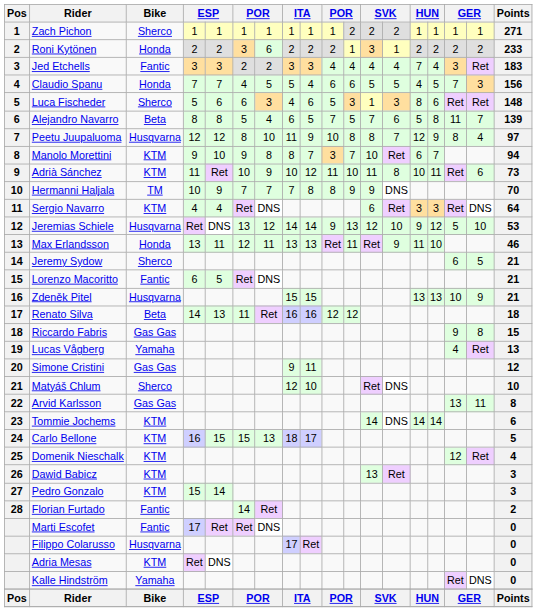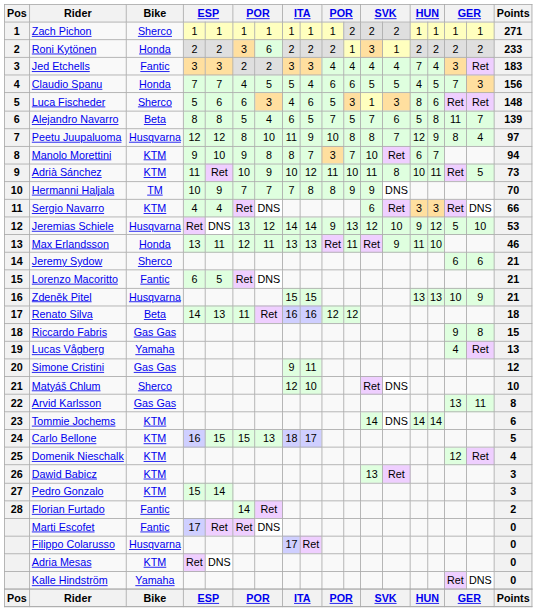 <table class="wikitable" style="font-size: 80%; text-align:center">
 <tr valign="top">
 <th valign="middle">Pos</th>
 <th valign="middle">Rider</th>
 <th valign="middle">Bike</th>
 <th colspan=2><a href='#'>ESP</a><br></th>
 <th colspan=2><a href='#'>POR</a><br></th>
 <th colspan=2><a href='#'>ITA</a><br></th>
 <th colspan=2><a href='#'>POR</a><br></th>
 <th colspan=2><a href='#'>SVK</a><br></th>
 <th colspan=2><a href='#'>HUN</a><br></th>
 <th colspan=2><a href='#'>GER</a><br></th>
 <th valign="middle">Points</th>
 </tr>
 <tr>
 <th>1</th>
 <td align=left> <a href='#'>Zach Pichon</a></td>
 <td><a href='#'>Sherco</a></td>
 <td style="background:#ffffbf;">1</td>
 <td style="background:#ffffbf;">1</td>
 <td style="background:#ffffbf;">1</td>
 <td style="background:#ffffbf;">1</td>
 <td style="background:#ffffbf;">1</td>
 <td style="background:#ffffbf;">1</td>
 <td style="background:#ffffbf;">1</td>
 <td style="background:#dfdfdf;">2</td>
 <td style="background:#dfdfdf;">2</td>
 <td style="background:#dfdfdf;">2</td>
 <td style="background:#ffffbf;">1</td>
 <td style="background:#ffffbf;">1</td>
 <td style="background:#ffffbf;">1</td>
 <td style="background:#ffffbf;">1</td>
 <th>271</th>
 </tr>
 <tr>
 <th>2</th>
 <td align=left> <a href='#'>Roni Kytönen</a></td>
 <td><a href='#'>Honda</a></td>
 <td style="background:#dfdfdf;">2</td>
 <td style="background:#dfdfdf;">2</td>
 <td style="background:#ffdf9f;">3</td>
 <td style="background:#dfffdf;">6</td>
 <td style="background:#dfdfdf;">2</td>
 <td style="background:#dfdfdf;">2</td>
 <td style="background:#dfdfdf;">2</td>
 <td style="background:#ffffbf;">1</td>
 <td style="background:#ffdf9f;">3</td>
 <td style="background:#ffffbf;">1</td>
 <td style="background:#dfdfdf;">2</td>
 <td style="background:#dfdfdf;">2</td>
 <td style="background:#dfdfdf;">2</td>
 <td style="background:#dfdfdf;">2</td>
 <th>233</th>
 </tr>
 <tr>
 <th>3</th>
 <td align=left> <a href='#'>Jed Etchells</a></td>
 <td><a href='#'>Fantic</a></td>
 <td style="background:#ffdf9f;">3</td>
 <td style="background:#ffdf9f;">3</td>
 <td style="background:#dfdfdf;">2</td>
 <td style="background:#dfdfdf;">2</td>
 <td style="background:#ffdf9f;">3</td>
 <td style="background:#ffdf9f;">3</td>
 <td style="background:#dfffdf;">4</td>
 <td style="background:#dfffdf;">4</td>
 <td style="background:#dfffdf;">4</td>
 <td style="background:#dfffdf;">4</td>
 <td style="background:#dfffdf;">7</td>
 <td style="background:#dfffdf;">4</td>
 <td style="background:#ffdf9f;">3</td>
 <td style="background:#efcfff;">Ret</td>
 <th>183</th>
 </tr>
 <tr>
 <th>4</th>
 <td align=left> <a href='#'>Claudio Spanu</a></td>
 <td><a href='#'>Honda</a></td>
 <td style="background:#dfffdf;">7</td>
 <td style="background:#dfffdf;">7</td>
 <td style="background:#dfffdf;">4</td>
 <td style="background:#dfffdf;">5</td>
 <td style="background:#dfffdf;">5</td>
 <td style="background:#dfffdf;">4</td>
 <td style="background:#dfffdf;">6</td>
 <td style="background:#dfffdf;">6</td>
 <td style="background:#dfffdf;">5</td>
 <td style="background:#dfffdf;">5</td>
 <td style="background:#dfffdf;">4</td>
 <td style="background:#dfffdf;">5</td>
 <td style="background:#dfffdf;">7</td>
 <td style="background:#ffdf9f;">3</td>
 <th>156</th>
 </tr>
 <tr>
 <th>5</th>
 <td align=left> <a href='#'>Luca Fischeder</a></td>
 <td><a href='#'>Sherco</a></td>
 <td style="background:#dfffdf;">5</td>
 <td style="background:#dfffdf;">6</td>
 <td style="background:#dfffdf;">6</td>
 <td style="background:#ffdf9f;">3</td>
 <td style="background:#dfffdf;">4</td>
 <td style="background:#dfffdf;">6</td>
 <td style="background:#dfffdf;">5</td>
 <td style="background:#ffdf9f;">3</td>
 <td style="background:#ffffbf;">1</td>
 <td style="background:#ffdf9f;">3</td>
 <td style="background:#dfffdf;">8</td>
 <td style="background:#dfffdf;">6</td>
 <td style="background:#efcfff;">Ret</td>
 <td style="background:#efcfff;">Ret</td>
 <th>148</th>
 </tr>
 <tr>
 <th>6</th>
 <td align=left> <a href='#'>Alejandro Navarro</a></td>
 <td><a href='#'>Beta</a></td>
 <td style="background:#dfffdf;">8</td>
 <td style="background:#dfffdf;">8</td>
 <td style="background:#dfffdf;">5</td>
 <td style="background:#dfffdf;">4</td>
 <td style="background:#dfffdf;">6</td>
 <td style="background:#dfffdf;">5</td>
 <td style="background:#dfffdf;">7</td>
 <td style="background:#dfffdf;">5</td>
 <td style="background:#dfffdf;">7</td>
 <td style="background:#dfffdf;">6</td>
 <td style="background:#dfffdf;">5</td>
 <td style="background:#dfffdf;">8</td>
 <td style="background:#dfffdf;">11</td>
 <td style="background:#dfffdf;">7</td>
 <th>139</th>
 </tr>
 <tr>
 <th>7</th>
 <td align=left> <a href='#'>Peetu Juupaluoma</a></td>
 <td><a href='#'>Husqvarna</a></td>
 <td style="background:#dfffdf;">12</td>
 <td style="background:#dfffdf;">12</td>
 <td style="background:#dfffdf;">8</td>
 <td style="background:#dfffdf;">10</td>
 <td style="background:#dfffdf;">11</td>
 <td style="background:#dfffdf;">9</td>
 <td style="background:#dfffdf;">10</td>
 <td style="background:#dfffdf;">8</td>
 <td style="background:#dfffdf;">8</td>
 <td style="background:#dfffdf;">7</td>
 <td style="background:#dfffdf;">12</td>
 <td style="background:#dfffdf;">9</td>
 <td style="background:#dfffdf;">8</td>
 <td style="background:#dfffdf;">4</td>
 <th>97</th>
 </tr>
 <tr>
 <th>8</th>
 <td align=left> <a href='#'>Manolo Morettini</a></td>
 <td><a href='#'>KTM</a></td>
 <td style="background:#dfffdf;">9</td>
 <td style="background:#dfffdf;">10</td>
 <td style="background:#dfffdf;">9</td>
 <td style="background:#dfffdf;">8</td>
 <td style="background:#dfffdf;">8</td>
 <td style="background:#dfffdf;">7</td>
 <td style="background:#ffdf9f;">3</td>
 <td style="background:#dfffdf;">7</td>
 <td style="background:#dfffdf;">10</td>
 <td style="background:#efcfff;">Ret</td>
 <td style="background:#dfffdf;">6</td>
 <td style="background:#dfffdf;">7</td>
 <td></td>
 <td></td>
 <th>94</th>
 </tr>
 <tr>
 <th>9</th>
 <td align=left> <a href='#'>Adrià Sánchez</a></td>
 <td><a href='#'>KTM</a></td>
 <td style="background:#dfffdf;">11</td>
 <td style="background:#efcfff;">Ret</td>
 <td style="background:#dfffdf;">10</td>
 <td style="background:#dfffdf;">9</td>
 <td style="background:#dfffdf;">10</td>
 <td style="background:#dfffdf;">12</td>
 <td style="background:#dfffdf;">11</td>
 <td style="background:#dfffdf;">10</td>
 <td style="background:#dfffdf;">11</td>
 <td style="background:#dfffdf;">8</td>
 <td style="background:#dfffdf;">10</td>
 <td style="background:#dfffdf;">11</td>
 <td style="background:#efcfff;">Ret</td>
-<td style="background:#dfffdf;">6</td>
+<td style="background:#dfffdf;">5</td>
 <th>73</th>
 </tr>
 <tr>
 <th>10</th>
 <td align=left> <a href='#'>Hermanni Haljala</a></td>
 <td><a href='#'>TM</a></td>
 <td style="background:#dfffdf;">10</td>
 <td style="background:#dfffdf;">9</td>
 <td style="background:#dfffdf;">7</td>
 <td style="background:#dfffdf;">7</td>
 <td style="background:#dfffdf;">7</td>
 <td style="background:#dfffdf;">8</td>
 <td style="background:#dfffdf;">8</td>
 <td style="background:#dfffdf;">9</td>
 <td style="background:#dfffdf;">9</td>
 <td style="background:#ffffff;">DNS</td>
 <td></td>
 <td></td>
 <td></td>
 <td></td>
 <th>70</th>
 </tr>
 <tr>
 <th>11</th>
 <td align=left> <a href='#'>Sergio Navarro</a></td>
 <td><a href='#'>KTM</a></td>
 <td style="background:#dfffdf;">4</td>
 <td style="background:#dfffdf;">4</td>
 <td style="background:#efcfff;">Ret</td>
 <td style="background:#ffffff;">DNS</td>
 <td></td>
 <td></td>
 <td></td>
 <td></td>
 <td style="background:#dfffdf;">6</td>
 <td style="background:#efcfff;">Ret</td>
 <td style="background:#ffdf9f;">3</td>
 <td style="background:#ffdf9f;">3</td>
 <td style="background:#efcfff;">Ret</td>
 <td style="background:#ffffff;">DNS</td>
-<th>64</th>
+<th>66</th>
 </tr>
 <tr>
 <th>12</th>
 <td align=left> <a href='#'>Jeremias Schiele</a></td>
 <td><a href='#'>Husqvarna</a></td>
 <td style="background:#efcfff;">Ret</td>
 <td style="background:#ffffff;">DNS</td>
 <td style="background:#dfffdf;">13</td>
 <td style="background:#dfffdf;">12</td>
 <td style="background:#dfffdf;">14</td>
 <td style="background:#dfffdf;">14</td>
 <td style="background:#dfffdf;">9</td>
 <td style="background:#dfffdf;">13</td>
 <td style="background:#dfffdf;">12</td>
 <td style="background:#dfffdf;">10</td>
 <td style="background:#dfffdf;">9</td>
 <td style="background:#dfffdf;">12</td>
 <td style="background:#dfffdf;">5</td>
 <td style="background:#dfffdf;">10</td>
 <th>53</th>
 </tr>
 <tr>
 <th>13</th>
 <td align=left> <a href='#'>Max Erlandsson</a></td>
 <td><a href='#'>Honda</a></td>
 <td style="background:#dfffdf;">13</td>
 <td style="background:#dfffdf;">11</td>
 <td style="background:#dfffdf;">12</td>
 <td style="background:#dfffdf;">11</td>
 <td style="background:#dfffdf;">13</td>
 <td style="background:#dfffdf;">13</td>
 <td style="background:#efcfff;">Ret</td>
 <td style="background:#dfffdf;">11</td>
 <td style="background:#efcfff;">Ret</td>
 <td style="background:#dfffdf;">9</td>
 <td style="background:#dfffdf;">11</td>
 <td style="background:#dfffdf;">10</td>
 <td></td>
 <td></td>
 <th>46</th>
 </tr>
 <tr>
 <th>14</th>
 <td align=left> <a href='#'>Jeremy Sydow</a></td>
 <td><a href='#'>Sherco</a></td>
 <td></td>
 <td></td>
 <td></td>
 <td></td>
 <td></td>
 <td></td>
 <td></td>
 <td></td>
 <td></td>
 <td></td>
 <td></td>
 <td></td>
 <td style="background:#dfffdf;">6</td>
-<td style="background:#dfffdf;">5</td>
+<td style="background:#dfffdf;">6</td>
 <th>21</th>
 </tr>
 <tr>
 <th>15</th>
 <td align=left> <a href='#'>Lorenzo Macoritto</a></td>
 <td><a href='#'>Fantic</a></td>
 <td style="background:#dfffdf;">6</td>
 <td style="background:#dfffdf;">5</td>
 <td style="background:#efcfff;">Ret</td>
 <td style="background:#ffffff;">DNS</td>
 <td></td>
 <td></td>
 <td></td>
 <td></td>
 <td></td>
 <td></td>
 <td></td>
 <td></td>
 <td></td>
 <td></td>
 <th>21</th>
 </tr>
 <tr>
 <th>16</th>
 <td align=left> <a href='#'>Zdeněk Pitel</a></td>
 <td><a href='#'>Husqvarna</a></td>
 <td></td>
 <td></td>
 <td></td>
 <td></td>
 <td style="background:#dfffdf;">15</td>
 <td style="background:#dfffdf;">15</td>
 <td></td>
 <td></td>
 <td></td>
 <td></td>
 <td style="background:#dfffdf;">13</td>
 <td style="background:#dfffdf;">13</td>
 <td style="background:#dfffdf;">10</td>
 <td style="background:#dfffdf;">9</td>
 <th>21</th>
 </tr>
 <tr>
 <th>17</th>
 <td align=left> <a href='#'>Renato Silva</a></td>
 <td><a href='#'>Beta</a></td>
 <td style="background:#dfffdf;">14</td>
 <td style="background:#dfffdf;">13</td>
 <td style="background:#dfffdf;">11</td>
 <td style="background:#efcfff;">Ret</td>
 <td style="background:#cfcfff;">16</td>
 <td style="background:#cfcfff;">16</td>
 <td style="background:#dfffdf;">12</td>
 <td style="background:#dfffdf;">12</td>
 <td></td>
 <td></td>
 <td></td>
 <td></td>
 <td></td>
 <td></td>
 <th>18</th>
 </tr>
 <tr>
 <th>18</th>
 <td align=left> <a href='#'>Riccardo Fabris</a></td>
 <td><a href='#'>Gas Gas</a></td>
 <td></td>
 <td></td>
 <td></td>
 <td></td>
 <td></td>
 <td></td>
 <td></td>
 <td></td>
 <td></td>
 <td></td>
 <td></td>
 <td></td>
 <td style="background:#dfffdf;">9</td>
 <td style="background:#dfffdf;">8</td>
 <th>15</th>
 </tr>
 <tr>
 <th>19</th>
 <td align=left> <a href='#'>Lucas Vågberg</a></td>
 <td><a href='#'>Yamaha</a></td>
 <td></td>
 <td></td>
 <td></td>
 <td></td>
 <td></td>
 <td></td>
 <td></td>
 <td></td>
 <td></td>
 <td></td>
 <td></td>
 <td></td>
 <td style="background:#dfffdf;">4</td>
 <td style="background:#efcfff;">Ret</td>
 <th>13</th>
 </tr>
 <tr>
 <th>20</th>
 <td align=left> <a href='#'>Simone Cristini</a></td>
 <td><a href='#'>Gas Gas</a></td>
 <td></td>
 <td></td>
 <td></td>
 <td></td>
 <td style="background:#dfffdf;">9</td>
 <td style="background:#dfffdf;">11</td>
 <td></td>
 <td></td>
 <td></td>
 <td></td>
 <td></td>
 <td></td>
 <td></td>
 <td></td>
 <th>12</th>
 </tr>
 <tr>
 <th>21</th>
 <td align=left> <a href='#'>Matyáš Chlum</a></td>
 <td><a href='#'>Sherco</a></td>
 <td></td>
 <td></td>
 <td></td>
 <td></td>
 <td style="background:#dfffdf;">12</td>
 <td style="background:#dfffdf;">10</td>
 <td></td>
 <td></td>
 <td style="background:#efcfff;">Ret</td>
 <td style="background:#ffffff;">DNS</td>
 <td></td>
 <td></td>
 <td></td>
 <td></td>
 <th>10</th>
 </tr>
 <tr>
 <th>22</th>
 <td align=left> <a href='#'>Arvid Karlsson</a></td>
 <td><a href='#'>Gas Gas</a></td>
 <td></td>
 <td></td>
 <td></td>
 <td></td>
 <td></td>
 <td></td>
 <td></td>
 <td></td>
 <td></td>
 <td></td>
 <td></td>
 <td></td>
 <td style="background:#dfffdf;">13</td>
 <td style="background:#dfffdf;">11</td>
 <th>8</th>
 </tr>
 <tr>
 <th>23</th>
 <td align=left> <a href='#'>Tommie Jochems</a></td>
 <td><a href='#'>KTM</a></td>
 <td></td>
 <td></td>
 <td></td>
 <td></td>
 <td></td>
 <td></td>
 <td></td>
 <td></td>
 <td style="background:#dfffdf;">14</td>
 <td style="background:#ffffff;">DNS</td>
 <td style="background:#dfffdf;">14</td>
 <td style="background:#dfffdf;">14</td>
 <td></td>
 <td></td>
 <th>6</th>
 </tr>
 <tr>
 <th>24</th>
 <td align=left> <a href='#'>Carlo Bellone</a></td>
 <td><a href='#'>KTM</a></td>
 <td style="background:#cfcfff;">16</td>
 <td style="background:#dfffdf;">15</td>
 <td style="background:#dfffdf;">15</td>
 <td style="background:#dfffdf;">13</td>
 <td style="background:#cfcfff;">18</td>
 <td style="background:#cfcfff;">17</td>
 <td></td>
 <td></td>
 <td></td>
 <td></td>
 <td></td>
 <td></td>
 <td></td>
 <td></td>
 <th>5</th>
 </tr>
 <tr>
 <th>25</th>
 <td align=left> <a href='#'>Domenik Nieschalk</a></td>
 <td><a href='#'>KTM</a></td>
 <td></td>
 <td></td>
 <td></td>
 <td></td>
 <td></td>
 <td></td>
 <td></td>
 <td></td>
 <td></td>
 <td></td>
 <td></td>
 <td></td>
 <td style="background:#dfffdf;">12</td>
 <td style="background:#efcfff;">Ret</td>
 <th>4</th>
 </tr>
 <tr>
 <th>26</th>
 <td align=left> <a href='#'>Dawid Babicz</a></td>
 <td><a href='#'>KTM</a></td>
 <td></td>
 <td></td>
 <td></td>
 <td></td>
 <td></td>
 <td></td>
 <td></td>
 <td></td>
 <td style="background:#dfffdf;">13</td>
 <td style="background:#efcfff;">Ret</td>
 <td></td>
 <td></td>
 <td></td>
 <td></td>
 <th>3</th>
 </tr>
 <tr>
 <th>27</th>
 <td align=left> <a href='#'>Pedro Gonzalo</a></td>
 <td><a href='#'>KTM</a></td>
 <td style="background:#dfffdf;">15</td>
 <td style="background:#dfffdf;">14</td>
 <td></td>
 <td></td>
 <td></td>
 <td></td>
 <td></td>
 <td></td>
 <td></td>
 <td></td>
 <td></td>
 <td></td>
 <td></td>
 <td></td>
 <th>3</th>
 </tr>
 <tr>
 <th>28</th>
 <td align=left> <a href='#'>Florian Furtado</a></td>
 <td><a href='#'>Fantic</a></td>
 <td></td>
 <td></td>
 <td style="background:#dfffdf;">14</td>
 <td style="background:#efcfff;">Ret</td>
 <td></td>
 <td></td>
 <td></td>
 <td></td>
 <td></td>
 <td></td>
 <td></td>
 <td></td>
 <td></td>
 <td></td>
 <th>2</th>
 </tr>
 <tr>
 <th></th>
 <td align=left> <a href='#'>Marti Escofet</a></td>
 <td><a href='#'>Fantic</a></td>
 <td style="background:#cfcfff;">17</td>
 <td style="background:#efcfff;">Ret</td>
 <td style="background:#efcfff;">Ret</td>
 <td style="background:#ffffff;">DNS</td>
 <td></td>
 <td></td>
 <td></td>
 <td></td>
 <td></td>
 <td></td>
 <td></td>
 <td></td>
 <td></td>
 <td></td>
 <th>0</th>
 </tr>
 <tr>
 <th></th>
 <td align=left> <a href='#'>Filippo Colarusso</a></td>
 <td><a href='#'>Husqvarna</a></td>
 <td></td>
 <td></td>
 <td></td>
 <td></td>
 <td style="background:#cfcfff;">17</td>
 <td style="background:#efcfff;">Ret</td>
 <td></td>
 <td></td>
 <td></td>
 <td></td>
 <td></td>
 <td></td>
 <td></td>
 <td></td>
 <th>0</th>
 </tr>
 <tr>
 <th></th>
 <td align=left> <a href='#'>Adria Mesas</a></td>
 <td><a href='#'>KTM</a></td>
 <td style="background:#efcfff;">Ret</td>
 <td style="background:#ffffff;">DNS</td>
 <td></td>
 <td></td>
 <td></td>
 <td></td>
 <td></td>
 <td></td>
 <td></td>
 <td></td>
 <td></td>
 <td></td>
 <td></td>
 <td></td>
 <th>0</th>
 </tr>
 <tr>
 <th></th>
 <td align=left> <a href='#'>Kalle Hindström</a></td>
 <td><a href='#'>Yamaha</a></td>
 <td></td>
 <td></td>
 <td></td>
 <td></td>
 <td></td>
 <td></td>
 <td></td>
 <td></td>
 <td></td>
 <td></td>
 <td></td>
 <td></td>
 <td style="background:#efcfff;">Ret</td>
 <td style="background:#ffffff;">DNS</td>
 <th>0</th>
 </tr>
 <tr>
 </tr>
 <tr valign="top">
 <th valign="middle">Pos</th>
 <th valign="middle">Rider</th>
 <th valign="middle">Bike</th>
 <th colspan=2><a href='#'>ESP</a><br></th>
 <th colspan=2><a href='#'>POR</a><br></th>
 <th colspan=2><a href='#'>ITA</a><br></th>
 <th colspan=2><a href='#'>POR</a><br></th>
 <th colspan=2><a href='#'>SVK</a><br></th>
 <th colspan=2><a href='#'>HUN</a><br></th>
 <th colspan=2><a href='#'>GER</a><br></th>
 <th valign="middle">Points</th>
 </tr>
 <tr>
 </tr>
 </table>
